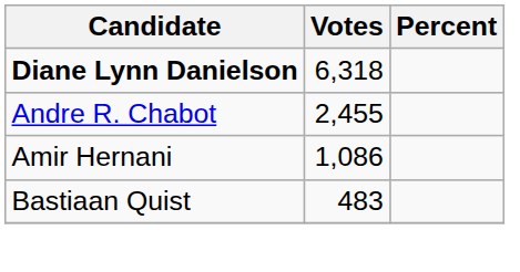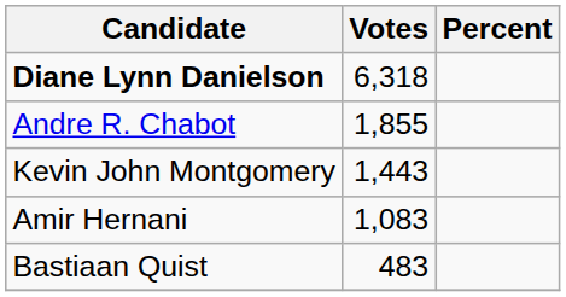 <table class="wikitable">
 <tr>
 <th>Candidate</th>
 <th>Votes</th>
 <th>Percent</th>
 </tr>
 <tr>
 <td style="font-weight:bold;">Diane Lynn Danielson</td>
 <td style="text-align:right;">6,318</td>
 <td style="text-align:right;"></td>
 </tr>
 <tr>
 <td><a href='#'>Andre R. Chabot</a></td>
-<td style="text-align:right;">2,455</td>
+<td style="text-align:right;">1,855</td>
+<td style="text-align:right;"></td>
+</tr>
+<tr>
+<td>Kevin John Montgomery</td>
+<td style="text-align:right;">1,443</td>
 <td style="text-align:right;"></td>
 </tr>
 <tr>
 <td>Amir Hernani</td>
-<td style="text-align:right;">1,086</td>
+<td style="text-align:right;">1,083</td>
 <td style="text-align:right;"></td>
 </tr>
 <tr>
 <td>Bastiaan Quist</td>
 <td style="text-align:right;">483</td>
 <td style="text-align:right;"></td>
 </tr>
 <tr>
 </tr>
 </table>
